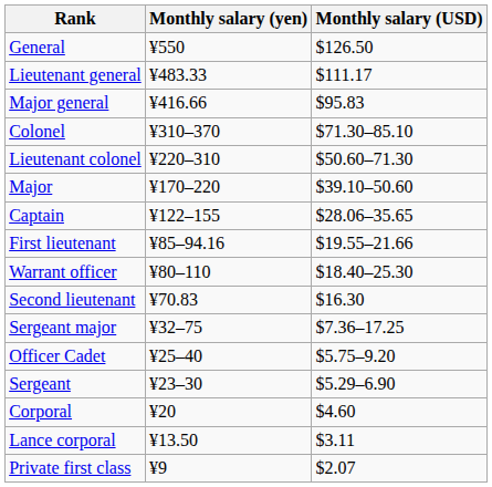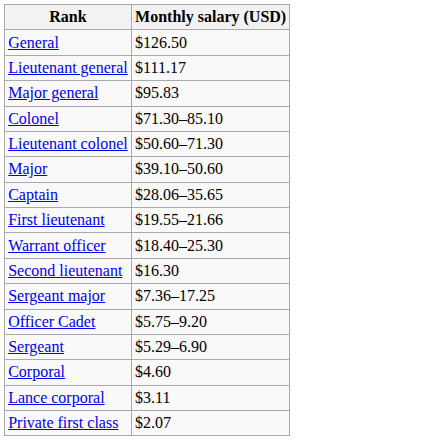 <table class="wikitable">
 <tr>
 <th>Rank</th>
-<th>Monthly salary (yen)</th>
 <th>Monthly salary (USD)</th>
 </tr>
 <tr>
 <td><a href='#'>General</a></td>
-<td>¥550</td>
 <td>$126.50</td>
 </tr>
 <tr>
 <td><a href='#'>Lieutenant general</a></td>
-<td>¥483.33</td>
 <td>$111.17</td>
 </tr>
 <tr>
 <td><a href='#'>Major general</a></td>
-<td>¥416.66</td>
 <td>$95.83</td>
 </tr>
 <tr>
 <td><a href='#'>Colonel</a></td>
-<td>¥310–370</td>
 <td>$71.30–85.10</td>
 </tr>
 <tr>
 <td><a href='#'>Lieutenant colonel</a></td>
-<td>¥220–310</td>
 <td>$50.60–71.30</td>
 </tr>
 <tr>
 <td><a href='#'>Major</a></td>
-<td>¥170–220</td>
 <td>$39.10–50.60</td>
 </tr>
 <tr>
 <td><a href='#'>Captain</a></td>
-<td>¥122–155</td>
 <td>$28.06–35.65</td>
 </tr>
 <tr>
 <td><a href='#'>First lieutenant</a></td>
-<td>¥85–94.16</td>
 <td>$19.55–21.66</td>
 </tr>
 <tr>
 <td><a href='#'>Warrant officer</a></td>
-<td>¥80–110</td>
 <td>$18.40–25.30</td>
 </tr>
 <tr>
 <td><a href='#'>Second lieutenant</a></td>
-<td>¥70.83</td>
 <td>$16.30</td>
 </tr>
 <tr>
 <td><a href='#'>Sergeant major</a></td>
-<td>¥32–75</td>
 <td>$7.36–17.25</td>
 </tr>
 <tr>
 <td><a href='#'>Officer Cadet</a></td>
-<td>¥25–40</td>
 <td>$5.75–9.20</td>
 </tr>
 <tr>
 <td><a href='#'>Sergeant</a></td>
-<td>¥23–30</td>
 <td>$5.29–6.90</td>
 </tr>
 <tr>
 <td><a href='#'>Corporal</a></td>
-<td>¥20</td>
 <td>$4.60</td>
 </tr>
 <tr>
 <td><a href='#'>Lance corporal</a></td>
-<td>¥13.50</td>
 <td>$3.11</td>
 </tr>
 <tr>
 <td><a href='#'>Private first class</a></td>
-<td>¥9</td>
 <td>$2.07</td>
 </tr>
 </table>
